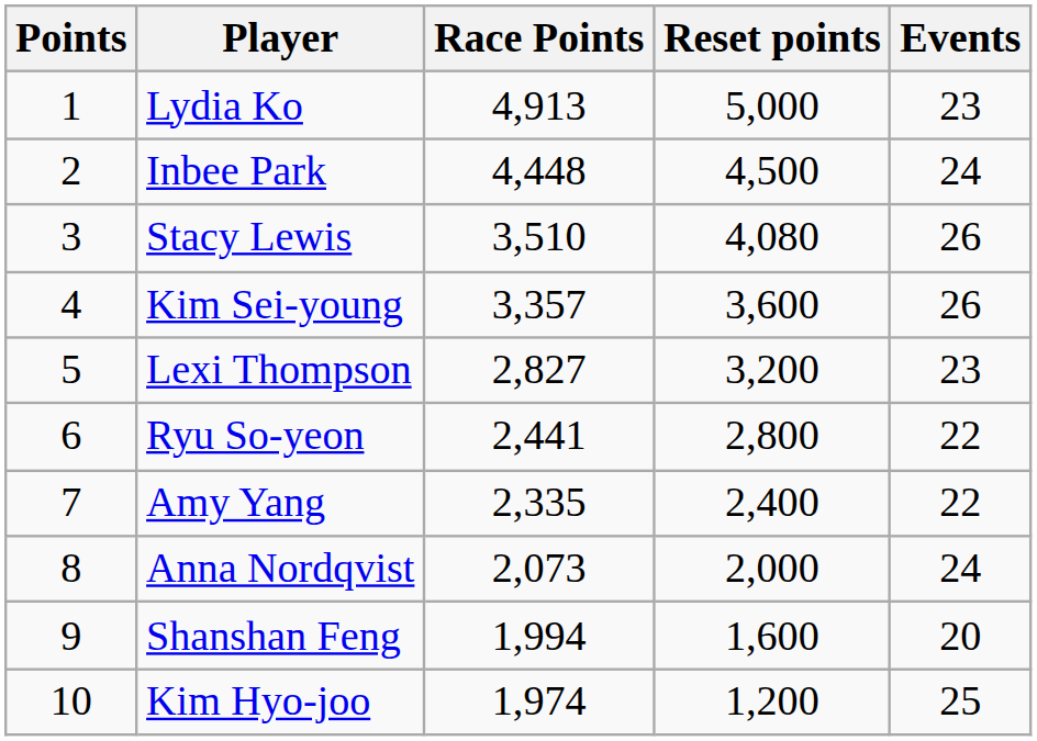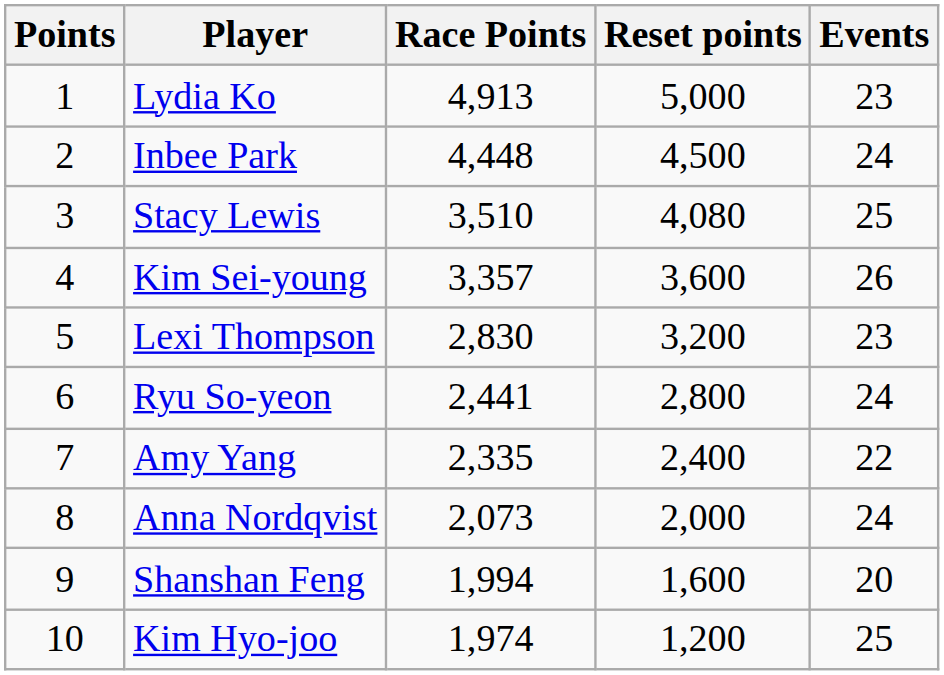 <table class="wikitable" style="text-align:center">
 <tr>
 <th>Points</th>
 <th>Player</th>
 <th>Race Points</th>
 <th>Reset points</th>
 <th>Events</th>
 </tr>
 <tr>
 <td>1</td>
 <td align=left> <a href='#'>Lydia Ko</a></td>
 <td>4,913</td>
 <td>5,000</td>
 <td>23</td>
 </tr>
 <tr>
 <td>2</td>
 <td align=left> <a href='#'>Inbee Park</a></td>
 <td>4,448</td>
 <td>4,500</td>
 <td>24</td>
 </tr>
 <tr>
 <td>3</td>
 <td align=left> <a href='#'>Stacy Lewis</a></td>
 <td>3,510</td>
 <td>4,080</td>
-<td>26</td>
+<td>25</td>
 </tr>
 <tr>
 <td>4</td>
 <td align=left> <a href='#'>Kim Sei-young</a></td>
 <td>3,357</td>
 <td>3,600</td>
 <td>26</td>
 </tr>
 <tr>
 <td>5</td>
 <td align=left> <a href='#'>Lexi Thompson</a></td>
-<td>2,827</td>
+<td>2,830</td>
 <td>3,200</td>
 <td>23</td>
 </tr>
 <tr>
 <td>6</td>
 <td align=left> <a href='#'>Ryu So-yeon</a></td>
 <td>2,441</td>
 <td>2,800</td>
-<td>22</td>
+<td>24</td>
 </tr>
 <tr>
 <td>7</td>
 <td align=left> <a href='#'>Amy Yang</a></td>
 <td>2,335</td>
 <td>2,400</td>
 <td>22</td>
 </tr>
 <tr>
 <td>8</td>
 <td align=left> <a href='#'>Anna Nordqvist</a></td>
 <td>2,073</td>
 <td>2,000</td>
 <td>24</td>
 </tr>
 <tr>
 <td>9</td>
 <td align=left> <a href='#'>Shanshan Feng</a></td>
 <td>1,994</td>
 <td>1,600</td>
 <td>20</td>
 </tr>
 <tr>
 <td>10</td>
 <td align=left> <a href='#'>Kim Hyo-joo</a></td>
 <td>1,974</td>
 <td>1,200</td>
 <td>25</td>
 </tr>
 </table>
